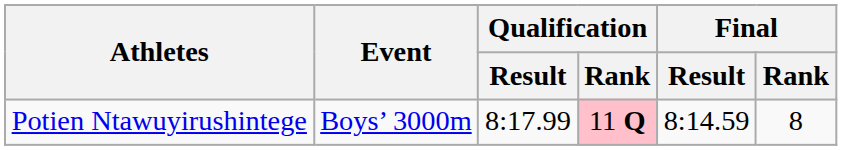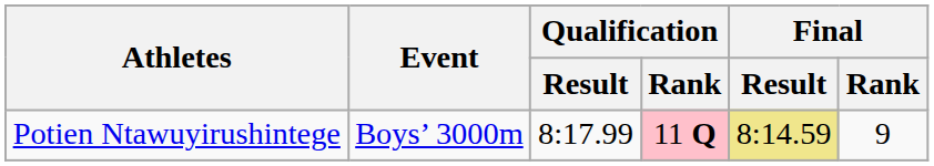 <table class="wikitable" border="1" style="font-size:90%">
 <tr>
 <th rowspan=2>Athletes</th>
 <th rowspan=2>Event</th>
 <th colspan=2>Qualification</th>
 <th colspan=2>Final</th>
 </tr>
 <tr>
 <th>Result</th>
 <th>Rank</th>
 <th>Result</th>
 <th>Rank</th>
 </tr>
 <tr>
 <td><a href='#'>Potien Ntawuyirushintege</a></td>
 <td><a href='#'>Boys’ 3000m</a></td>
 <td align=center>8:17.99</td>
 <td align=center style="background: pink;">11 <strong>Q</strong></td>
-<td align=center>8:14.59</td>
-<td align=center>8</td>
+<td align=center style="background: khaki;">8:14.59</td>
+<td align=center>9</td>
 </tr>
 </table>
